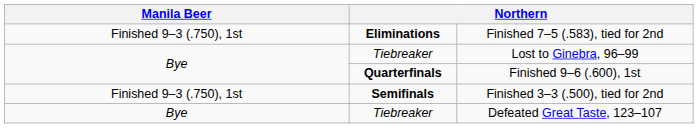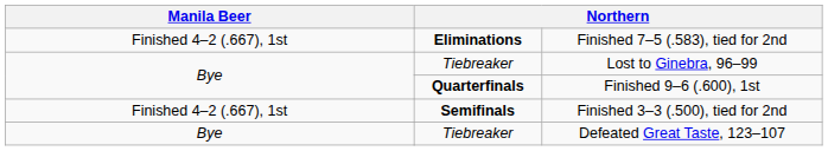 <table class="wikitable" style="width:100%;">
 <tr align=center>
 <th colspan="2" style="width:45%;"><a href='#'>Manila Beer</a></th>
 <th colspan="2" style="width:45%;"><a href='#'>Northern</a></th>
 </tr>
 <tr align=center>
-<td>Finished 9–3 (.750), 1st</td>
+<td>Finished 4–2 (.667), 1st</td>
 <td colspan=2><strong>Eliminations</strong></td>
 <td>Finished 7–5 (.583), tied for 2nd</td>
 </tr>
 <tr align=center>
 <td rowspan=2><em>Bye</em></td>
 <td colspan=2><em>Tiebreaker</em></td>
 <td>Lost to <a href='#'>Ginebra</a>, 96–99</td>
 </tr>
 <tr align=center>
 <td colspan=2><strong>Quarterfinals</strong></td>
 <td>Finished 9–6 (.600), 1st</td>
 </tr>
 <tr align=center>
-<td>Finished 9–3 (.750), 1st</td>
+<td>Finished 4–2 (.667), 1st</td>
 <td colspan=2><strong>Semifinals</strong></td>
 <td>Finished 3–3 (.500), tied for 2nd</td>
 </tr>
 <tr align=center>
 <td rowspan=2><em>Bye</em></td>
 <td colspan=2><em>Tiebreaker</em></td>
 <td>Defeated <a href='#'>Great Taste</a>, 123–107</td>
 </tr>
 </table>
